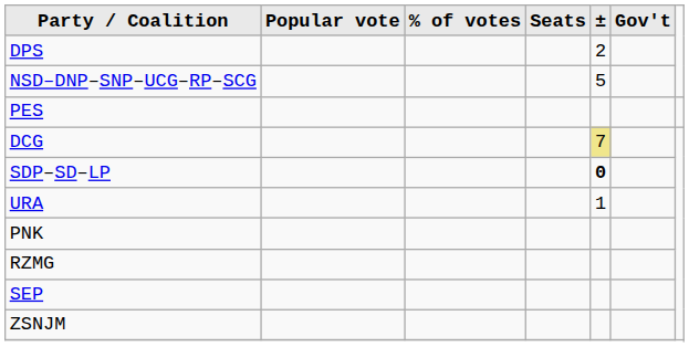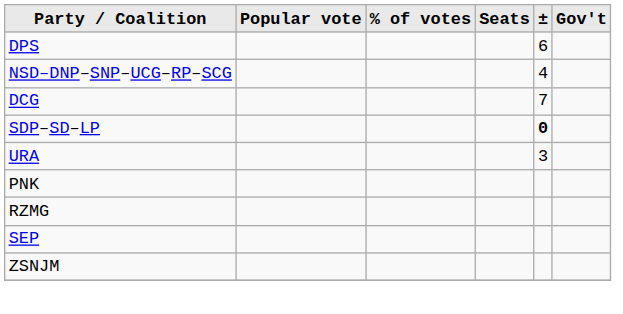 <table class="wikitable">
 <tr>
 <th style="background-color:#E9E9E9">Party / Coalition</th>
 <th style="background-color:#E9E9E9">Popular vote</th>
 <th style="background-color:#E9E9E9">% of votes</th>
 <th style="background-color:#E9E9E9">Seats</th>
 <th style="background-color:#E9E9E9">±</th>
 <th style="background-color:#E9E9E9">Gov't</th>
 </tr>
 <tr>
 <td><a href='#'>DPS</a></td>
 <td></td>
 <td></td>
 <td></td>
-<td>2</td>
+<td>6</td>
 <td></td>
 </tr>
 <tr>
 <td><a href='#'>NSD–DNP</a>–<a href='#'>SNP</a>–<a href='#'>UCG</a>–<a href='#'>RP</a>–<a href='#'>SCG</a></td>
 <td></td>
 <td></td>
 <td></td>
-<td>5</td>
-<td></td>
-</tr>
-<tr>
-<td align="left"><a href='#'>PES</a></td>
-<td></td>
-<td></td>
-<td></td>
-<td></td>
-<td></td>
+<td>4</td>
 <td></td>
 </tr>
 <tr>
 <td><a href='#'>DCG</a></td>
 <td></td>
 <td></td>
 <td></td>
-<td style="background: khaki;">7</td>
+<td>7</td>
 <td></td>
 </tr>
 <tr>
 <td><a href='#'>SDP</a>–<a href='#'>SD</a>–<a href='#'>LP</a></td>
 <td></td>
 <td></td>
 <td></td>
 <td><strong>0</strong></td>
 <td></td>
 </tr>
 <tr>
 <td><a href='#'>URA</a></td>
 <td></td>
 <td></td>
 <td></td>
-<td>1</td>
+<td>3</td>
 <td></td>
 </tr>
 <tr>
 <td>PNK</td>
 <td></td>
 <td></td>
 <td></td>
 <td></td>
 <td></td>
 </tr>
 <tr>
 <td>RZMG</td>
 <td></td>
 <td></td>
 <td></td>
 <td></td>
 <td></td>
 </tr>
 <tr>
 <td><a href='#'>SEP</a></td>
 <td></td>
 <td></td>
 <td></td>
 <td></td>
 <td></td>
 </tr>
 <tr>
 <td>ZSNJM</td>
 <td></td>
 <td></td>
 <td></td>
 <td></td>
 <td></td>
 </tr>
 <tr>
 </tr>
 </table>
